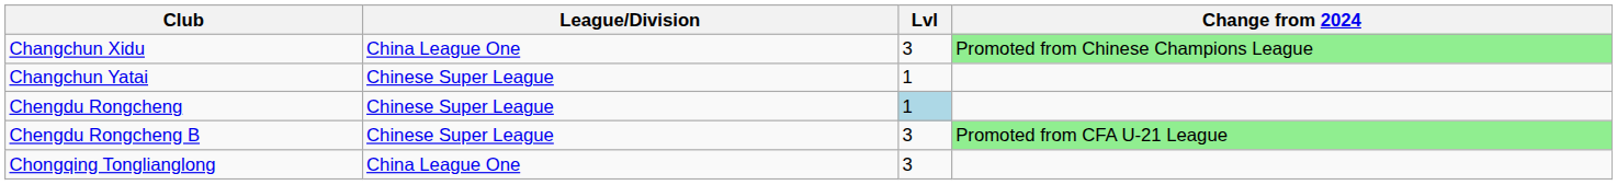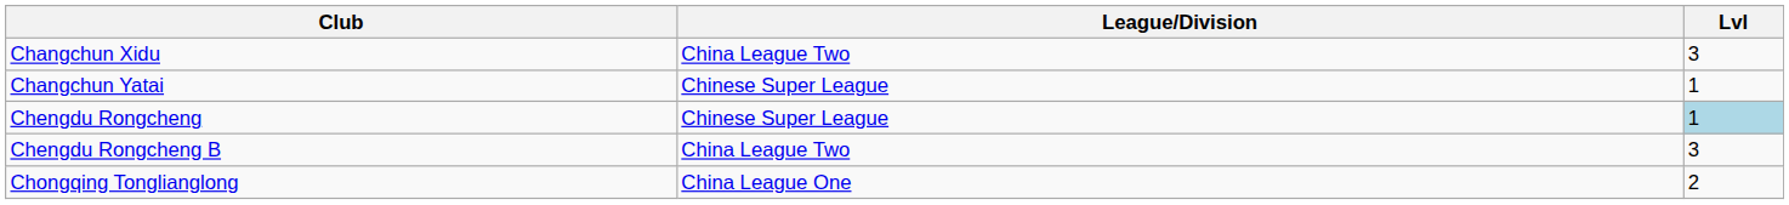 <table class="wikitable sortable" width="100%" style="font-size:90%">
 <tr>
 <th width="20%">Club</th>
 <th width="30%">League/Division</th>
 <th width="3%">Lvl</th>
-<th width="37%">Change from <a href='#'>2024</a></th>
 </tr>
 <tr>
 <td><a href='#'>Changchun Xidu</a></td>
-<td><a href='#'>China League One</a></td>
+<td><a href='#'>China League Two</a></td>
 <td>3</td>
-<td style="background:lightgreen">Promoted from Chinese Champions League</td>
 </tr>
 <tr>
 <td><a href='#'>Changchun Yatai</a></td>
 <td><a href='#'>Chinese Super League</a></td>
 <td>1</td>
-<td></td>
 </tr>
 <tr>
 <td><a href='#'>Chengdu Rongcheng</a></td>
 <td><a href='#'>Chinese Super League</a></td>
 <td style="background: lightblue;">1</td>
-<td></td>
 </tr>
 <tr>
 <td><a href='#'>Chengdu Rongcheng B</a></td>
-<td><a href='#'>Chinese Super League</a></td>
+<td><a href='#'>China League Two</a></td>
 <td>3</td>
-<td style="background:lightgreen">Promoted from CFA U-21 League</td>
 </tr>
 <tr>
 <td><a href='#'>Chongqing Tonglianglong</a></td>
 <td><a href='#'>China League One</a></td>
-<td>3</td>
-<td></td>
+<td>2</td>
 </tr>
 </table>
